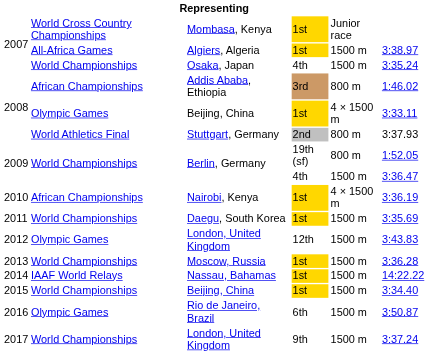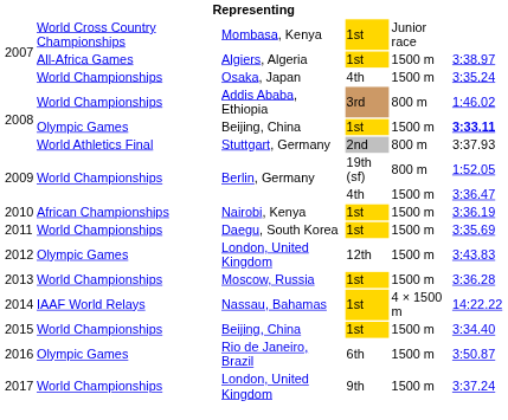 <table>
 <tr>
 <th colspan="6">Representing </th>
 </tr>
 <tr>
 <td rowspan=3>2007</td>
 <td><a href='#'>World Cross Country Championships</a></td>
 <td><a href='#'>Mombasa</a>, Kenya</td>
 <td style="background:gold;">1st</td>
 <td>Junior race</td>
 <td></td>
 </tr>
 <tr>
 <td><a href='#'>All-Africa Games</a></td>
 <td><a href='#'>Algiers</a>, Algeria</td>
 <td style="background:gold;">1st</td>
 <td>1500 m</td>
 <td><a href='#'>3:38.97</a></td>
 </tr>
 <tr>
 <td><a href='#'>World Championships</a></td>
 <td><a href='#'>Osaka</a>, Japan</td>
 <td>4th</td>
 <td>1500 m</td>
 <td><a href='#'>3:35.24</a></td>
 </tr>
 <tr>
 <td rowspan=3>2008</td>
-<td><a href='#'>African Championships</a></td>
+<td><a href='#'>World Championships</a></td>
 <td><a href='#'>Addis Ababa</a>, Ethiopia</td>
 <td style="background:#c96;">3rd</td>
 <td>800 m</td>
 <td><a href='#'>1:46.02</a></td>
 </tr>
 <tr>
 <td><a href='#'>Olympic Games</a></td>
 <td>Beijing, China</td>
 <td style="background:gold;">1st</td>
-<td>4 × 1500 m</td>
-<td><a href='#'>3:33.11</a></td>
+<td>1500 m</td>
+<td><strong><a href='#'>3:33.11</a></strong></td>
 </tr>
 <tr>
 <td><a href='#'>World Athletics Final</a></td>
 <td><a href='#'>Stuttgart</a>, Germany</td>
 <td style="background:silver;">2nd</td>
 <td>800 m</td>
 <td>3:37.93</td>
 </tr>
 <tr>
 <td rowspan=2>2009</td>
 <td rowspan=2><a href='#'>World Championships</a></td>
 <td rowspan=2><a href='#'>Berlin</a>, Germany</td>
 <td>19th (sf)</td>
 <td>800 m</td>
 <td><a href='#'>1:52.05</a></td>
 </tr>
 <tr>
 <td>4th</td>
 <td>1500 m</td>
 <td><a href='#'>3:36.47</a></td>
 </tr>
 <tr>
 <td>2010</td>
 <td><a href='#'>African Championships</a></td>
 <td><a href='#'>Nairobi</a>, Kenya</td>
 <td style="background:gold;">1st</td>
-<td>4 × 1500 m</td>
+<td>1500 m</td>
 <td><a href='#'>3:36.19</a></td>
 </tr>
 <tr>
 <td>2011</td>
 <td><a href='#'>World Championships</a></td>
 <td><a href='#'>Daegu</a>, South Korea</td>
 <td style="background:gold;">1st</td>
 <td>1500 m</td>
 <td><a href='#'>3:35.69</a></td>
 </tr>
 <tr>
 <td>2012</td>
 <td><a href='#'>Olympic Games</a></td>
 <td><a href='#'>London, United Kingdom</a></td>
 <td>12th</td>
 <td>1500 m</td>
 <td><a href='#'>3:43.83</a></td>
 </tr>
 <tr>
 <td>2013</td>
 <td><a href='#'>World Championships</a></td>
 <td><a href='#'>Moscow, Russia</a></td>
 <td bgcolor=gold>1st</td>
 <td>1500 m</td>
 <td><a href='#'>3:36.28</a></td>
 </tr>
 <tr>
 <td>2014</td>
 <td><a href='#'>IAAF World Relays</a></td>
 <td><a href='#'>Nassau, Bahamas</a></td>
 <td bgcolor=gold>1st</td>
-<td>1500 m</td>
+<td>4 × 1500 m</td>
 <td><a href='#'>14:22.22</a></td>
 </tr>
 <tr>
 <td>2015</td>
 <td><a href='#'>World Championships</a></td>
 <td><a href='#'>Beijing, China</a></td>
 <td bgcolor=gold>1st</td>
 <td>1500 m</td>
 <td><a href='#'>3:34.40</a></td>
 </tr>
 <tr>
 <td>2016</td>
 <td><a href='#'>Olympic Games</a></td>
 <td><a href='#'>Rio de Janeiro, Brazil</a></td>
 <td>6th</td>
 <td>1500 m</td>
 <td><a href='#'>3:50.87</a></td>
 </tr>
 <tr>
 <td>2017</td>
 <td><a href='#'>World Championships</a></td>
 <td><a href='#'>London, United Kingdom</a></td>
 <td>9th</td>
 <td>1500 m</td>
 <td><a href='#'>3:37.24</a></td>
 </tr>
 </table>
